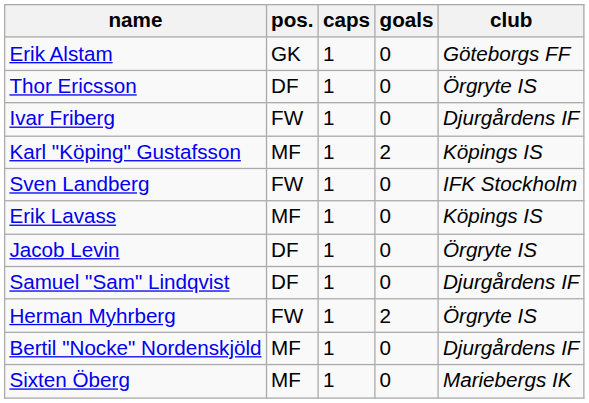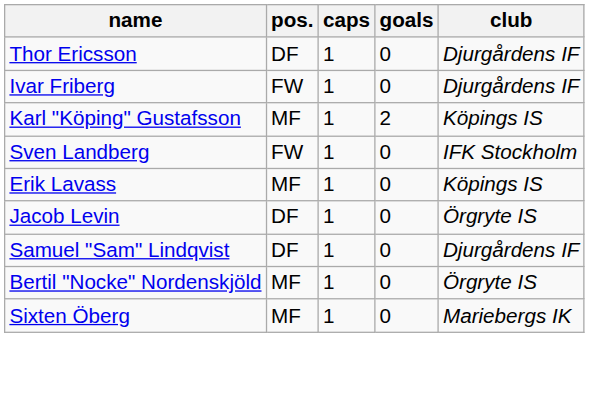 <table class="wikitable" border="1">
 <tr>
 <th>name</th>
 <th>pos.</th>
 <th>caps</th>
 <th>goals</th>
 <th>club</th>
 </tr>
 <tr>
-<td><a href='#'>Erik Alstam</a></td>
-<td>GK</td>
-<td>1</td>
-<td>0</td>
-<td><em>Göteborgs FF</em></td>
-</tr>
-<tr>
 <td><a href='#'>Thor Ericsson</a></td>
 <td>DF</td>
 <td>1</td>
 <td>0</td>
-<td><em>Örgryte IS</em></td>
+<td><em>Djurgårdens IF</em></td>
 </tr>
 <tr>
 <td><a href='#'>Ivar Friberg</a></td>
 <td>FW</td>
 <td>1</td>
 <td>0</td>
 <td><em>Djurgårdens IF</em></td>
 </tr>
 <tr>
 <td><a href='#'>Karl "Köping" Gustafsson</a></td>
 <td>MF</td>
 <td>1</td>
 <td>2</td>
 <td><em>Köpings IS</em></td>
 </tr>
 <tr>
 <td><a href='#'>Sven Landberg</a></td>
 <td>FW</td>
 <td>1</td>
 <td>0</td>
 <td><em>IFK Stockholm</em></td>
 </tr>
 <tr>
 <td><a href='#'>Erik Lavass</a></td>
 <td>MF</td>
 <td>1</td>
 <td>0</td>
 <td><em>Köpings IS</em></td>
 </tr>
 <tr>
 <td><a href='#'>Jacob Levin</a></td>
 <td>DF</td>
 <td>1</td>
 <td>0</td>
 <td><em>Örgryte IS</em></td>
 </tr>
 <tr>
 <td><a href='#'>Samuel "Sam" Lindqvist</a></td>
 <td>DF</td>
 <td>1</td>
 <td>0</td>
 <td><em>Djurgårdens IF</em></td>
 </tr>
 <tr>
-<td><a href='#'>Herman Myhrberg</a></td>
-<td>FW</td>
-<td>1</td>
-<td>2</td>
-<td><em>Örgryte IS</em></td>
-</tr>
-<tr>
 <td><a href='#'>Bertil "Nocke" Nordenskjöld</a></td>
 <td>MF</td>
 <td>1</td>
 <td>0</td>
-<td><em>Djurgårdens IF</em></td>
+<td><em>Örgryte IS</em></td>
 </tr>
 <tr>
 <td><a href='#'>Sixten Öberg</a></td>
 <td>MF</td>
 <td>1</td>
 <td>0</td>
 <td><em>Mariebergs IK</em></td>
 </tr>
 </table>
